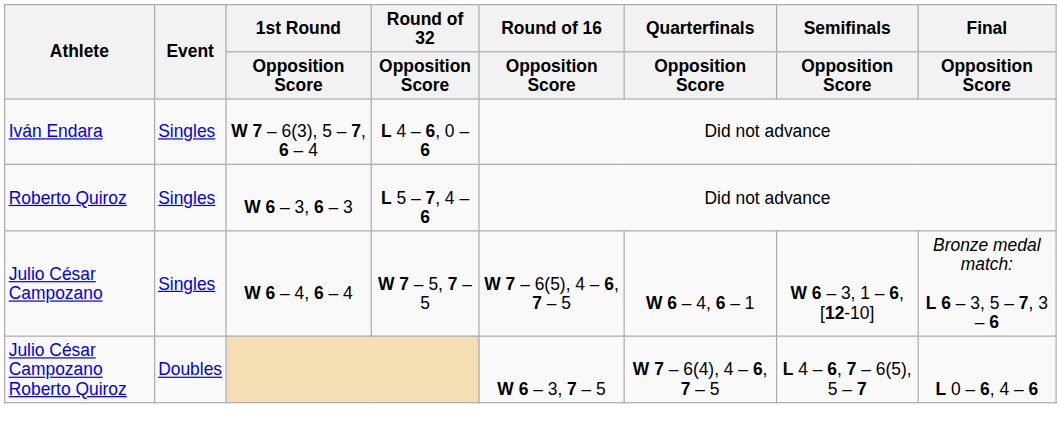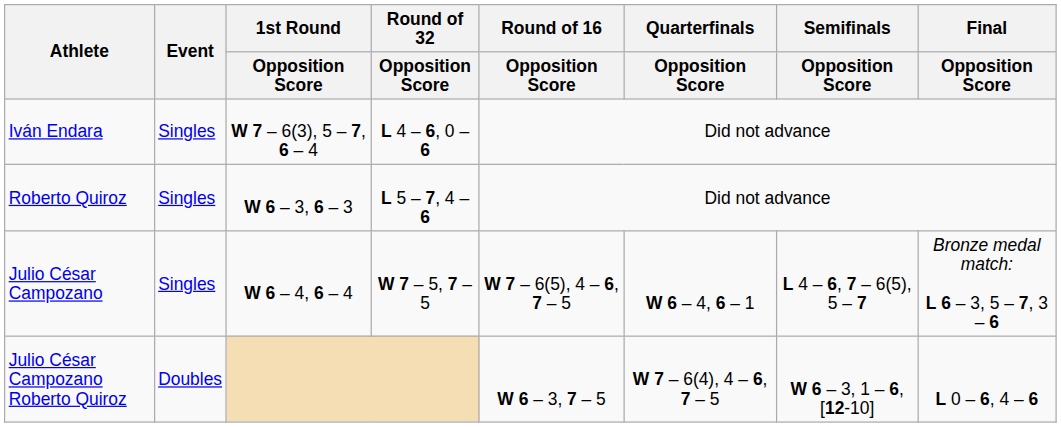 <table class="wikitable" border="1" style="font-size:90%">
 <tr>
 <th rowspan=2>Athlete</th>
 <th rowspan=2>Event</th>
 <th>1st Round</th>
 <th>Round of 32</th>
 <th>Round of 16</th>
 <th>Quarterfinals</th>
 <th>Semifinals</th>
 <th>Final</th>
 </tr>
 <tr>
 <th>Opposition<br>Score</th>
 <th>Opposition<br>Score</th>
 <th>Opposition<br>Score</th>
 <th>Opposition<br>Score</th>
 <th>Opposition<br>Score</th>
 <th>Opposition<br>Score</th>
 </tr>
 <tr>
 <td><a href='#'>Iván Endara</a></td>
 <td><a href='#'>Singles</a></td>
 <td align=center><br><strong>W</strong> <strong>7</strong> – 6(3), 5 – <strong>7</strong>, <strong>6</strong> – 4</td>
 <td align=center><br><strong>L</strong> 4 – <strong>6</strong>, 0 – <strong>6</strong></td>
 <td align="center" colspan="7">Did not advance</td>
 </tr>
 <tr>
 <td><a href='#'>Roberto Quiroz</a></td>
 <td><a href='#'>Singles</a></td>
 <td align=center><br><strong>W</strong> <strong>6</strong> – 3, <strong>6</strong> – 3</td>
 <td align=center><br><strong>L</strong> 5 – <strong>7</strong>, 4 – <strong>6</strong></td>
 <td align="center" colspan="7">Did not advance</td>
 </tr>
 <tr>
 <td><a href='#'>Julio César Campozano</a></td>
 <td><a href='#'>Singles</a></td>
 <td align=center><br><strong>W</strong> <strong>6</strong> – 4, <strong>6</strong> – 4</td>
 <td align=center><br><strong>W</strong> <strong>7</strong> – 5, <strong>7</strong> – 5</td>
 <td align=center><br><strong>W</strong> <strong>7</strong> – 6(5), 4 – <strong>6</strong>, <strong>7</strong> – 5</td>
 <td align=center><br><br><strong>W</strong> <strong>6</strong> – 4,  <strong>6</strong> – 1</td>
-<td align=center><br><br><strong>W</strong> <strong>6</strong> – 3, 1 – <strong>6</strong>,  [<strong>12</strong>-10]</td>
+<td align=center><br><strong>L</strong> 4 – <strong>6</strong>, <strong>7</strong> – 6(5), 5 – <strong>7</strong></td>
 <td align=center><em>Bronze medal match:</em><br><br><strong>L</strong> <strong>6</strong> – 3, 5 – <strong>7</strong>, 3 – <strong>6</strong></td>
 </tr>
 <tr>
 <td><a href='#'>Julio César Campozano</a><br><a href='#'>Roberto Quiroz</a></td>
 <td><a href='#'>Doubles</a></td>
 <td align=center bgcolor=wheat colspan=2></td>
 <td align=center><br><br><strong>W</strong> <strong>6</strong> – 3,  <strong>7</strong> – 5</td>
 <td align=center><br><strong>W</strong> <strong>7</strong> – 6(4), 4 – <strong>6</strong>, <strong>7</strong> – 5</td>
-<td align=center><br><strong>L</strong> 4 – <strong>6</strong>, <strong>7</strong> – 6(5), 5 – <strong>7</strong></td>
+<td align=center><br><br><strong>W</strong> <strong>6</strong> – 3, 1 – <strong>6</strong>,  [<strong>12</strong>-10]</td>
 <td align=center><br><br><strong>L</strong> 0 – <strong>6</strong>, 4 – <strong>6</strong><br></td>
 </tr>
 </table>
